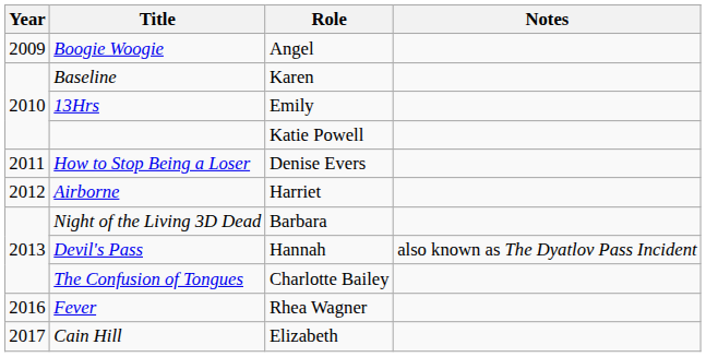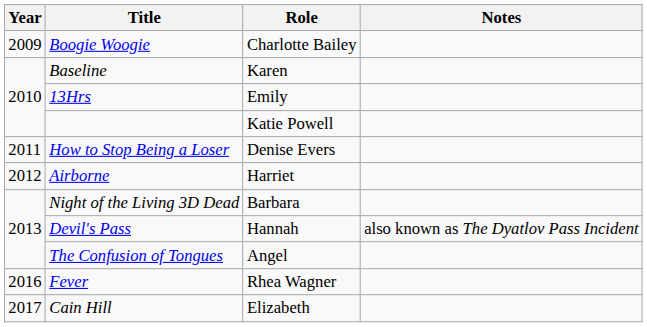 <table class="wikitable sortable">
 <tr>
 <th>Year</th>
 <th>Title</th>
 <th>Role</th>
 <th class="unsortable">Notes</th>
 </tr>
 <tr>
 <td>2009</td>
 <td><em><a href='#'>Boogie Woogie</a></em></td>
-<td>Angel</td>
+<td>Charlotte Bailey</td>
 <td></td>
 </tr>
 <tr>
 <td rowspan="3">2010</td>
 <td><em>Baseline</em></td>
 <td>Karen</td>
 <td></td>
 </tr>
 <tr>
 <td><em><a href='#'>13Hrs</a></em></td>
 <td>Emily</td>
 <td></td>
 </tr>
 <tr>
 <td><em></em></td>
 <td>Katie Powell</td>
 <td></td>
 </tr>
 <tr>
 <td>2011</td>
 <td><em><a href='#'>How to Stop Being a Loser</a></em></td>
 <td>Denise Evers</td>
 <td></td>
 </tr>
 <tr>
 <td>2012</td>
 <td><em><a href='#'>Airborne</a></em></td>
 <td>Harriet</td>
 <td></td>
 </tr>
 <tr>
 <td rowspan="3">2013</td>
 <td><em>Night of the Living 3D Dead</em></td>
 <td>Barbara</td>
 <td></td>
 </tr>
 <tr>
 <td><em><a href='#'>Devil's Pass</a></em></td>
 <td>Hannah</td>
 <td>also known as <em>The Dyatlov Pass Incident</em></td>
 </tr>
 <tr>
 <td><em><a href='#'>The Confusion of Tongues</a></em></td>
-<td>Charlotte Bailey</td>
+<td>Angel</td>
 <td></td>
 </tr>
 <tr>
 <td>2016</td>
 <td><em><a href='#'>Fever</a></em></td>
 <td>Rhea Wagner</td>
 <td></td>
 </tr>
 <tr>
 <td>2017</td>
 <td><em>Cain Hill</em></td>
 <td>Elizabeth</td>
 <td></td>
 </tr>
 </table>
